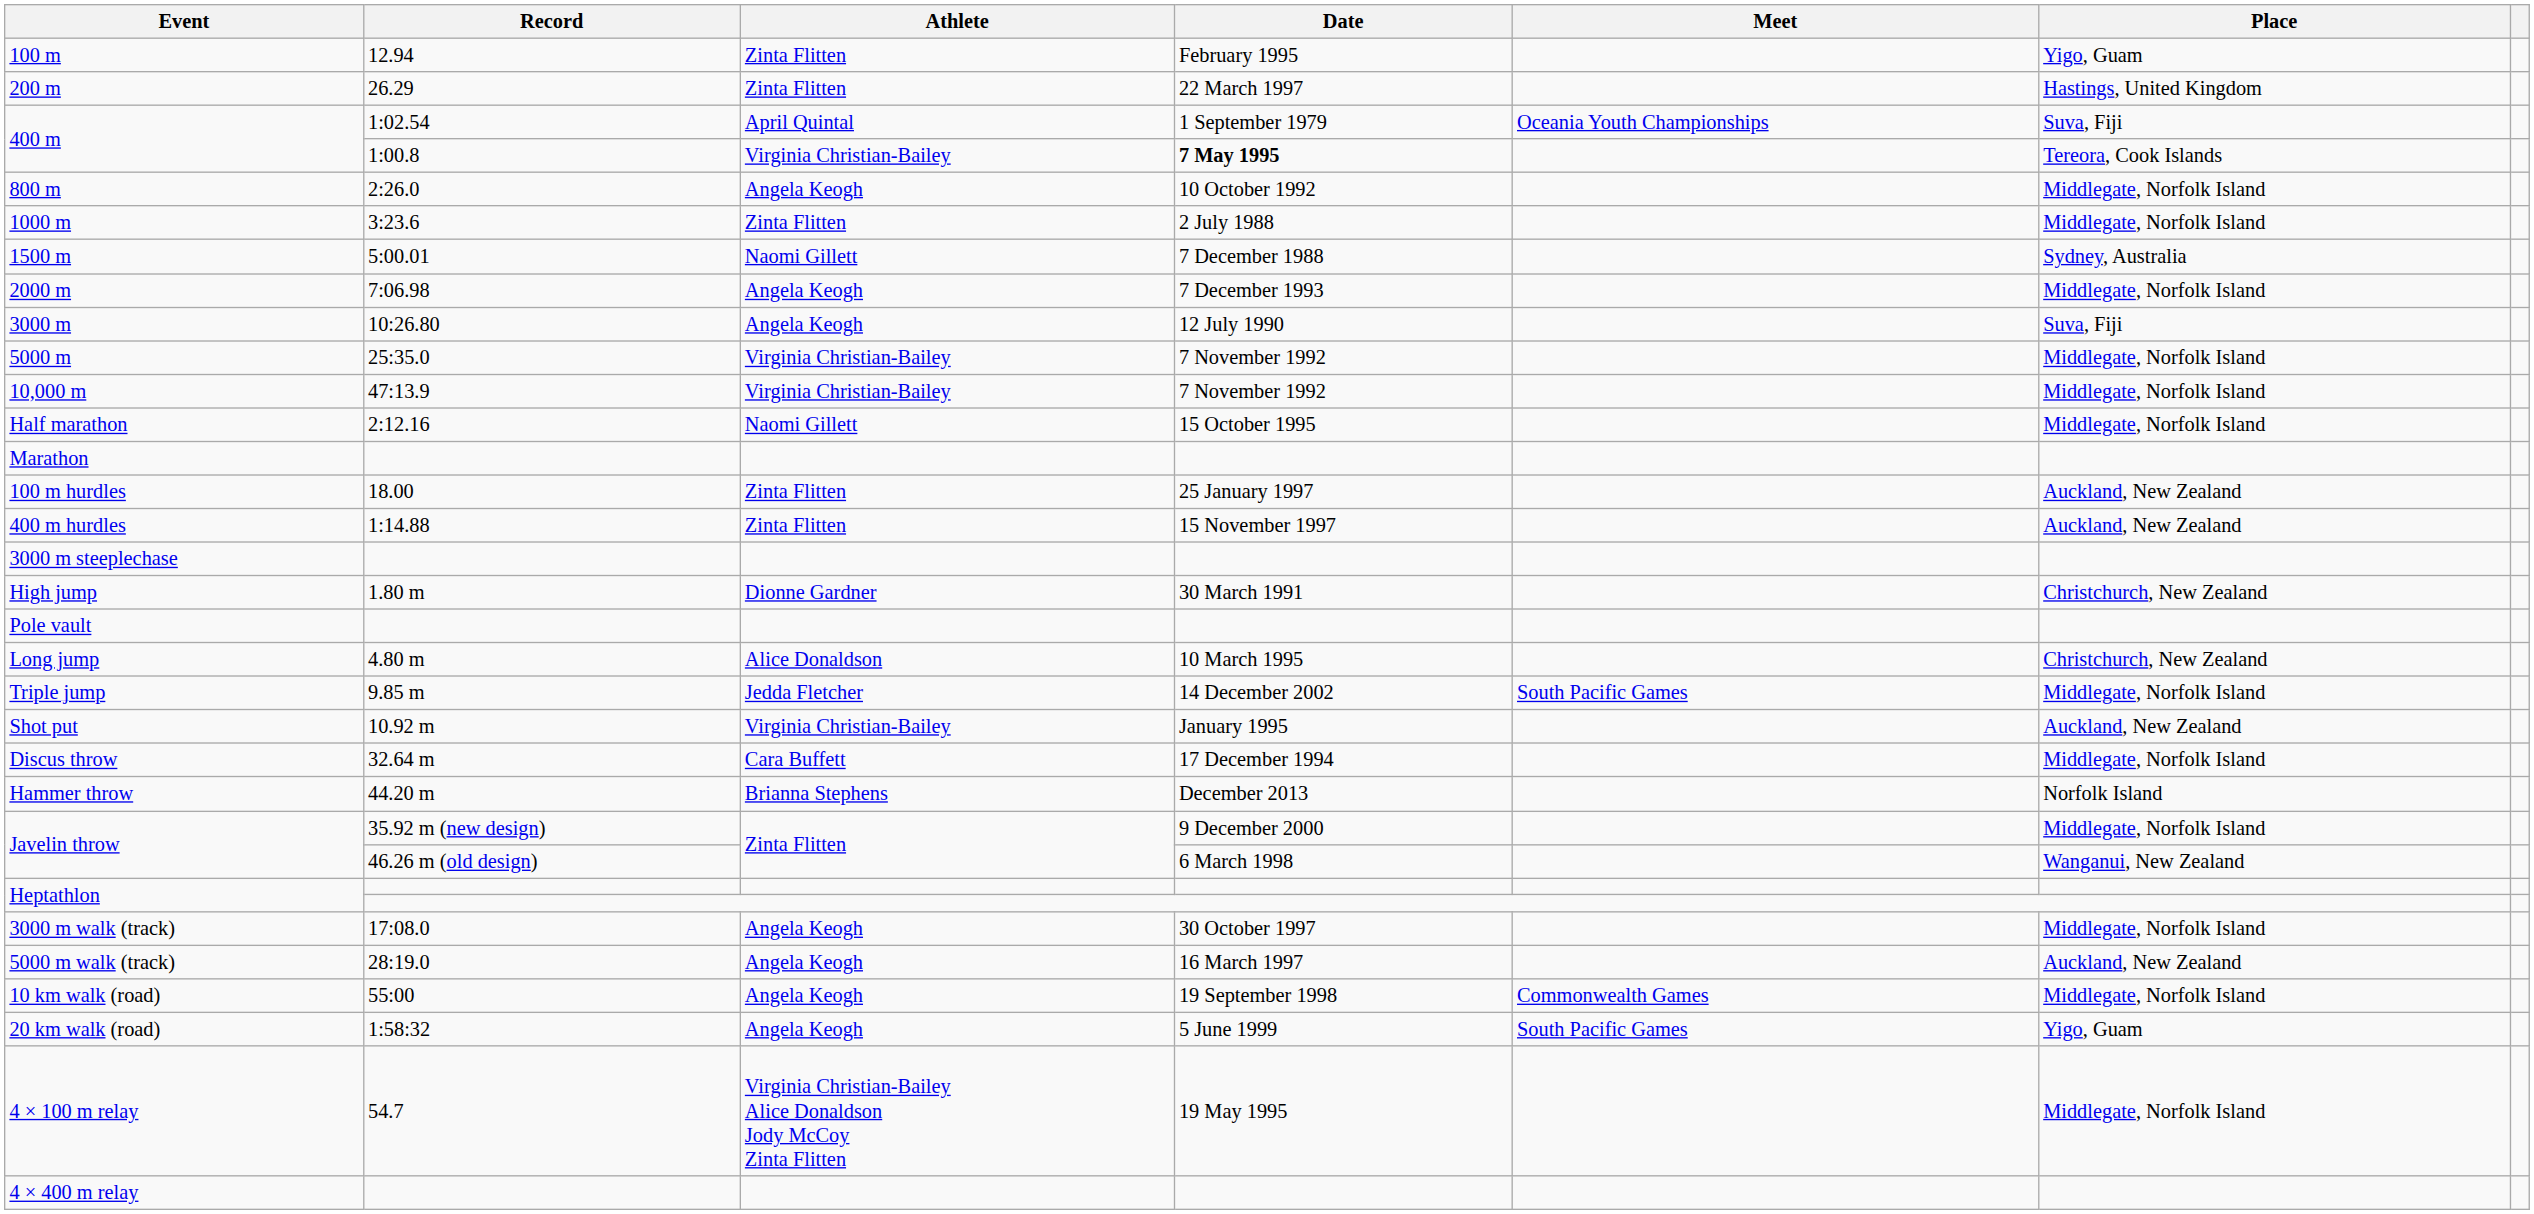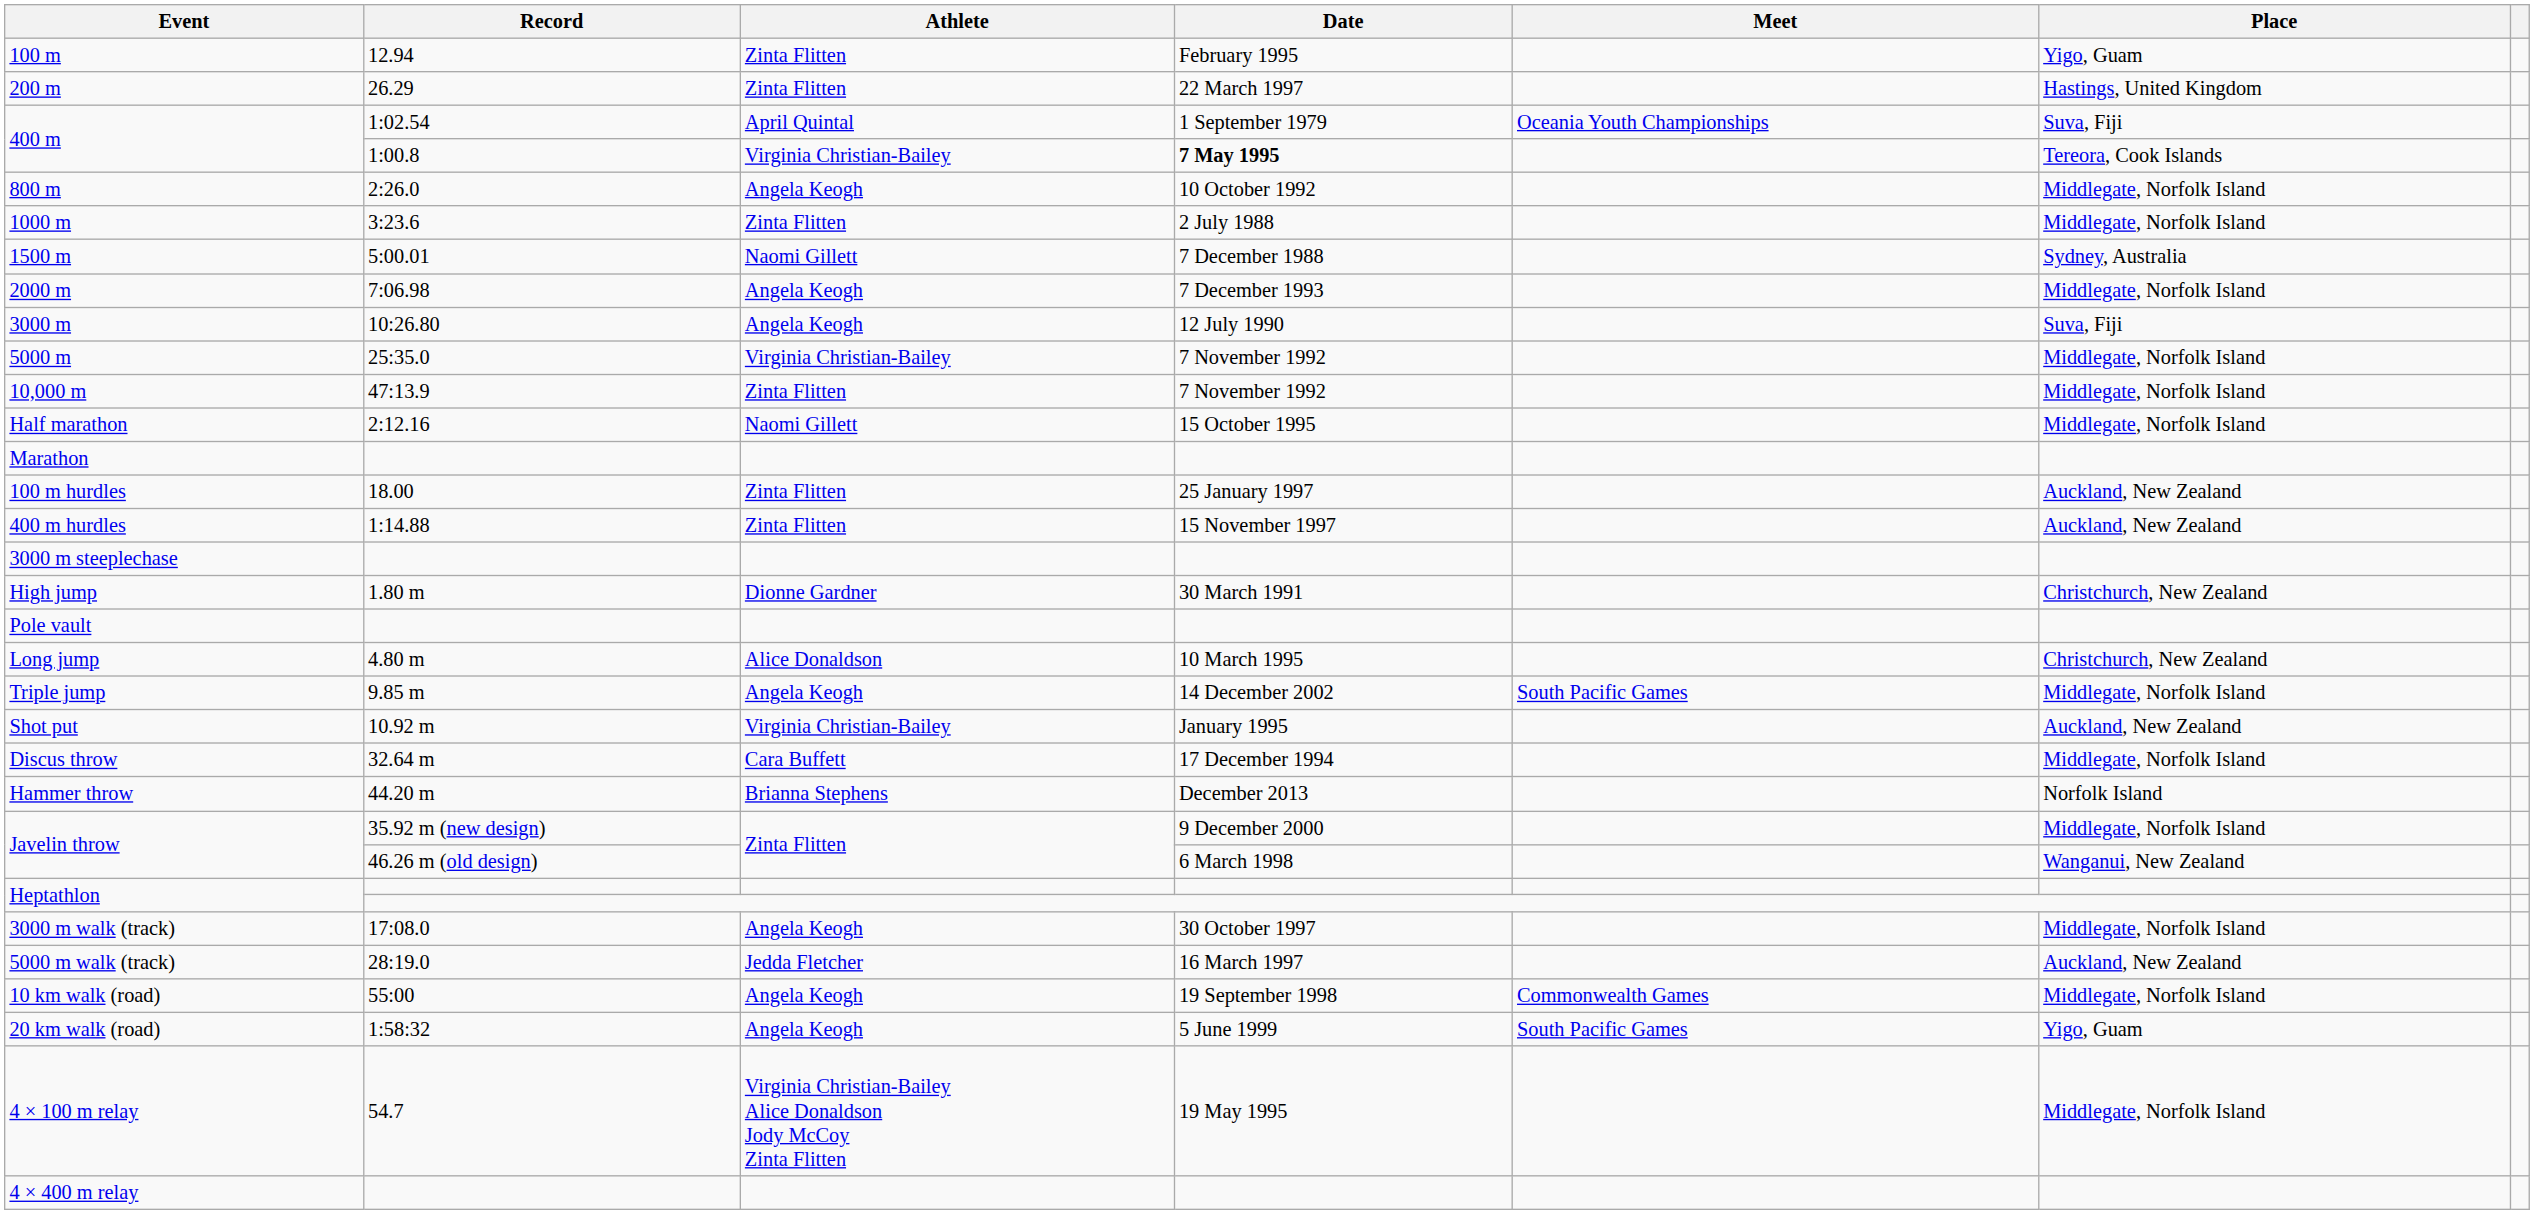 <table class="wikitable" style="font-size:95%; width: 95%;">
 <tr>
 <th>Event</th>
 <th>Record</th>
 <th>Athlete</th>
 <th>Date</th>
 <th>Meet</th>
 <th>Place</th>
 <th></th>
 </tr>
 <tr>
 <td><a href='#'>100 m</a></td>
 <td>12.94</td>
 <td><a href='#'>Zinta Flitten</a></td>
 <td>February 1995</td>
 <td></td>
 <td><a href='#'>Yigo</a>, Guam</td>
 <td></td>
 </tr>
 <tr>
 <td><a href='#'>200 m</a></td>
 <td>26.29</td>
 <td><a href='#'>Zinta Flitten</a></td>
 <td>22 March 1997</td>
 <td></td>
 <td><a href='#'>Hastings</a>, United Kingdom</td>
 <td></td>
 </tr>
 <tr>
 <td rowspan=2><a href='#'>400 m</a></td>
 <td>1:02.54</td>
 <td><a href='#'>April Quintal</a></td>
 <td>1 September 1979</td>
 <td><a href='#'>Oceania Youth Championships</a></td>
 <td><a href='#'>Suva</a>, Fiji</td>
 <td></td>
 </tr>
 <tr>
 <td>1:00.8 </td>
 <td><a href='#'>Virginia Christian-Bailey</a></td>
 <td><strong>7 May 1995</strong></td>
 <td></td>
 <td><a href='#'>Tereora</a>, Cook Islands</td>
 <td></td>
 </tr>
 <tr>
 <td><a href='#'>800 m</a></td>
 <td>2:26.0 </td>
 <td><a href='#'>Angela Keogh</a></td>
 <td>10 October 1992</td>
 <td></td>
 <td><a href='#'>Middlegate</a>, Norfolk Island</td>
 <td></td>
 </tr>
 <tr>
 <td><a href='#'>1000 m</a></td>
 <td>3:23.6 </td>
 <td><a href='#'>Zinta Flitten</a></td>
 <td>2 July 1988</td>
 <td></td>
 <td><a href='#'>Middlegate</a>, Norfolk Island</td>
 <td></td>
 </tr>
 <tr>
 <td><a href='#'>1500 m</a></td>
 <td>5:00.01</td>
 <td><a href='#'>Naomi Gillett</a></td>
 <td>7 December 1988</td>
 <td></td>
 <td><a href='#'>Sydney</a>, Australia</td>
 <td></td>
 </tr>
 <tr>
 <td><a href='#'>2000 m</a></td>
 <td>7:06.98</td>
 <td><a href='#'>Angela Keogh</a></td>
 <td>7 December 1993</td>
 <td></td>
 <td><a href='#'>Middlegate</a>, Norfolk Island</td>
 <td></td>
 </tr>
 <tr>
 <td><a href='#'>3000 m</a></td>
 <td>10:26.80</td>
 <td><a href='#'>Angela Keogh</a></td>
 <td>12 July 1990</td>
 <td></td>
 <td><a href='#'>Suva</a>, Fiji</td>
 <td></td>
 </tr>
 <tr>
 <td><a href='#'>5000 m</a></td>
 <td>25:35.0 </td>
 <td><a href='#'>Virginia Christian-Bailey</a></td>
 <td>7 November 1992</td>
 <td></td>
 <td><a href='#'>Middlegate</a>, Norfolk Island</td>
 <td></td>
 </tr>
 <tr>
 <td><a href='#'>10,000 m</a></td>
 <td>47:13.9 </td>
-<td><a href='#'>Virginia Christian-Bailey</a></td>
+<td><a href='#'>Zinta Flitten</a></td>
 <td>7 November 1992</td>
 <td></td>
 <td><a href='#'>Middlegate</a>, Norfolk Island</td>
 <td></td>
 </tr>
 <tr>
 <td><a href='#'>Half marathon</a></td>
 <td>2:12.16</td>
 <td><a href='#'>Naomi Gillett</a></td>
 <td>15 October 1995</td>
 <td></td>
 <td><a href='#'>Middlegate</a>, Norfolk Island</td>
 <td></td>
 </tr>
 <tr>
 <td><a href='#'>Marathon</a></td>
 <td></td>
 <td></td>
 <td></td>
 <td></td>
 <td></td>
 <td></td>
 </tr>
 <tr>
 <td><a href='#'>100 m hurdles</a></td>
 <td>18.00</td>
 <td><a href='#'>Zinta Flitten</a></td>
 <td>25 January 1997</td>
 <td></td>
 <td><a href='#'>Auckland</a>, New Zealand</td>
 <td></td>
 </tr>
 <tr>
 <td><a href='#'>400 m hurdles</a></td>
 <td>1:14.88</td>
 <td><a href='#'>Zinta Flitten</a></td>
 <td>15 November 1997</td>
 <td></td>
 <td><a href='#'>Auckland</a>, New Zealand</td>
 <td></td>
 </tr>
 <tr>
 <td><a href='#'>3000 m steeplechase</a></td>
 <td></td>
 <td></td>
 <td></td>
 <td></td>
 <td></td>
 <td></td>
 </tr>
 <tr>
 <td><a href='#'>High jump</a></td>
 <td>1.80 m</td>
 <td><a href='#'>Dionne Gardner</a></td>
 <td>30 March 1991</td>
 <td></td>
 <td><a href='#'>Christchurch</a>, New Zealand</td>
 <td></td>
 </tr>
 <tr>
 <td><a href='#'>Pole vault</a></td>
 <td></td>
 <td></td>
 <td></td>
 <td></td>
 <td></td>
 <td></td>
 </tr>
 <tr>
 <td><a href='#'>Long jump</a></td>
 <td>4.80 m</td>
 <td><a href='#'>Alice Donaldson</a></td>
 <td>10 March 1995</td>
 <td></td>
 <td><a href='#'>Christchurch</a>, New Zealand</td>
 <td></td>
 </tr>
 <tr>
 <td><a href='#'>Triple jump</a></td>
 <td>9.85 m </td>
-<td><a href='#'>Jedda Fletcher</a></td>
+<td><a href='#'>Angela Keogh</a></td>
 <td>14 December 2002</td>
 <td><a href='#'>South Pacific Games</a></td>
 <td><a href='#'>Middlegate</a>, Norfolk Island</td>
 <td></td>
 </tr>
 <tr>
 <td><a href='#'>Shot put</a></td>
 <td>10.92 m</td>
 <td><a href='#'>Virginia Christian-Bailey</a></td>
 <td>January 1995</td>
 <td></td>
 <td><a href='#'>Auckland</a>, New Zealand</td>
 <td></td>
 </tr>
 <tr>
 <td><a href='#'>Discus throw</a></td>
 <td>32.64 m</td>
 <td><a href='#'>Cara Buffett</a></td>
 <td>17 December 1994</td>
 <td></td>
 <td><a href='#'>Middlegate</a>, Norfolk Island</td>
 <td></td>
 </tr>
 <tr>
 <td><a href='#'>Hammer throw</a></td>
 <td>44.20 m</td>
 <td><a href='#'>Brianna Stephens</a></td>
 <td>December 2013</td>
 <td></td>
 <td>Norfolk Island</td>
 <td></td>
 </tr>
 <tr>
 <td rowspan=2><a href='#'>Javelin throw</a></td>
 <td>35.92 m (<a href='#'>new design</a>)</td>
 <td rowspan=2><a href='#'>Zinta Flitten</a></td>
 <td>9 December 2000</td>
 <td></td>
 <td><a href='#'>Middlegate</a>, Norfolk Island</td>
 <td></td>
 </tr>
 <tr>
 <td>46.26 m (<a href='#'>old design</a>)</td>
 <td>6 March 1998</td>
 <td></td>
 <td><a href='#'>Wanganui</a>, New Zealand</td>
 <td></td>
 </tr>
 <tr>
 <td rowspan=2><a href='#'>Heptathlon</a></td>
 <td></td>
 <td></td>
 <td></td>
 <td></td>
 <td></td>
 <td></td>
 </tr>
 <tr>
 <td colspan=5></td>
 <td></td>
 </tr>
 <tr>
 <td><a href='#'>3000 m walk</a> (track)</td>
 <td>17:08.0</td>
 <td><a href='#'>Angela Keogh</a></td>
 <td>30 October 1997</td>
 <td></td>
 <td><a href='#'>Middlegate</a>, Norfolk Island</td>
 <td></td>
 </tr>
 <tr>
 <td><a href='#'>5000 m walk</a> (track)</td>
 <td>28:19.0</td>
-<td><a href='#'>Angela Keogh</a></td>
+<td><a href='#'>Jedda Fletcher</a></td>
 <td>16 March 1997</td>
 <td></td>
 <td><a href='#'>Auckland</a>, New Zealand</td>
 <td></td>
 </tr>
 <tr>
 <td><a href='#'>10 km walk</a> (road)</td>
 <td>55:00</td>
 <td><a href='#'>Angela Keogh</a></td>
 <td>19 September 1998</td>
 <td><a href='#'>Commonwealth Games</a></td>
 <td><a href='#'>Middlegate</a>, Norfolk Island</td>
 <td></td>
 </tr>
 <tr>
 <td><a href='#'>20 km walk</a> (road)</td>
 <td>1:58:32</td>
 <td><a href='#'>Angela Keogh</a></td>
 <td>5 June 1999</td>
 <td><a href='#'>South Pacific Games</a></td>
 <td><a href='#'>Yigo</a>, Guam</td>
 <td></td>
 </tr>
 <tr>
 <td><a href='#'>4 × 100 m relay</a></td>
 <td>54.7 </td>
 <td><br><a href='#'>Virginia Christian-Bailey</a><br><a href='#'>Alice Donaldson</a><br><a href='#'>Jody McCoy</a><br><a href='#'>Zinta Flitten</a></td>
 <td>19 May 1995</td>
 <td></td>
 <td><a href='#'>Middlegate</a>, Norfolk Island</td>
 <td></td>
 </tr>
 <tr>
 <td><a href='#'>4 × 400 m relay</a></td>
 <td></td>
 <td></td>
 <td></td>
 <td></td>
 <td></td>
 <td></td>
 </tr>
 </table>
